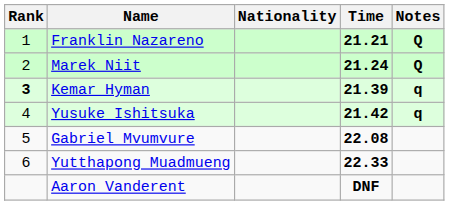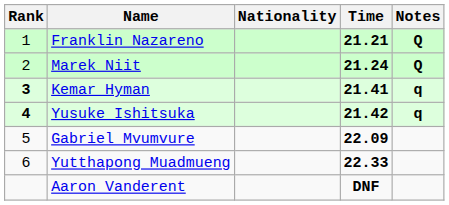 <table class="wikitable sortable" style="text-align:center">
 <tr>
 <th>Rank</th>
 <th>Name</th>
 <th>Nationality</th>
 <th>Time</th>
 <th>Notes</th>
 </tr>
 <tr bgcolor=ccffcc>
 <td>1</td>
 <td align=left><a href='#'>Franklin Nazareno</a></td>
 <td align=left></td>
 <td><strong>21.21</strong></td>
 <td><strong>Q</strong></td>
 </tr>
 <tr bgcolor=ccffcc>
 <td>2</td>
 <td align=left><a href='#'>Marek Niit</a></td>
 <td align=left></td>
 <td><strong>21.24</strong></td>
 <td><strong>Q</strong></td>
 </tr>
 <tr bgcolor=ddffdd>
 <td><strong>3</strong></td>
 <td align=left><a href='#'>Kemar Hyman</a></td>
 <td align=left></td>
-<td><strong>21.39</strong></td>
+<td><strong>21.41</strong></td>
 <td><strong>q</strong></td>
 </tr>
 <tr bgcolor=ddffdd>
-<td>4</td>
+<td><strong>4</strong></td>
 <td align=left><a href='#'>Yusuke Ishitsuka</a></td>
 <td align=left></td>
 <td><strong>21.42</strong></td>
 <td><strong>q</strong></td>
 </tr>
 <tr>
 <td>5</td>
 <td align=left><a href='#'>Gabriel Mvumvure</a></td>
 <td align=left></td>
-<td><strong>22.08</strong></td>
+<td><strong>22.09</strong></td>
 <td></td>
 </tr>
 <tr>
 <td>6</td>
 <td align=left><a href='#'>Yutthapong Muadmueng</a></td>
 <td align=left></td>
 <td><strong>22.33</strong></td>
 <td></td>
 </tr>
 <tr>
 <td></td>
 <td align=left><a href='#'>Aaron Vanderent</a></td>
 <td align=left></td>
 <td><strong>DNF</strong></td>
 <td></td>
 </tr>
 </table>
